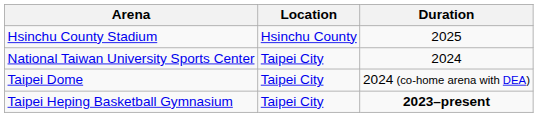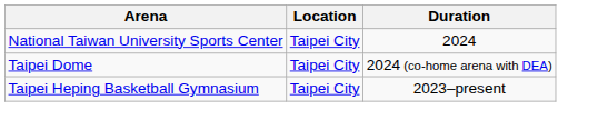 <table class="wikitable">
 <tr>
 <th>Arena</th>
 <th>Location</th>
 <th>Duration</th>
-</tr>
-<tr>
-<td><a href='#'>Hsinchu County Stadium</a></td>
-<td><a href='#'>Hsinchu County</a></td>
-<td style="text-align:center;">2025</td>
 </tr>
 <tr>
 <td><a href='#'>National Taiwan University Sports Center</a></td>
 <td><a href='#'>Taipei City</a></td>
 <td style="text-align:center;">2024</td>
 </tr>
 <tr>
 <td><a href='#'>Taipei Dome</a></td>
 <td><a href='#'>Taipei City</a></td>
 <td style="text-align:center;">2024<small> (co-home arena with <a href='#'>DEA</a>) </small></td>
 </tr>
 <tr>
 <td><a href='#'>Taipei Heping Basketball Gymnasium</a></td>
 <td><a href='#'>Taipei City</a></td>
-<td style="text-align:center;"><strong>2023–present</strong></td>
+<td style="text-align:center;">2023–present</td>
 </tr>
 </table>
